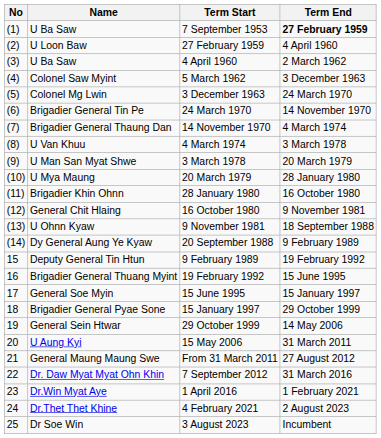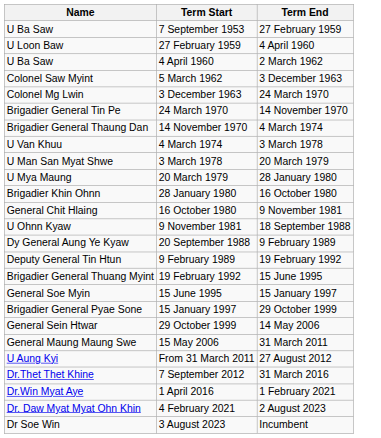 <table class="wikitable">
 <tr>
-<th>No</th>
 <th>Name</th>
 <th>Term Start</th>
 <th>Term End</th>
 </tr>
 <tr>
-<td>(1)</td>
 <td>U Ba Saw</td>
 <td>7 September 1953</td>
-<td><strong>27 February 1959</strong></td>
+<td>27 February 1959</td>
 </tr>
 <tr>
-<td>(2)</td>
 <td>U Loon Baw</td>
 <td>27 February 1959</td>
 <td>4 April 1960</td>
 </tr>
 <tr>
-<td>(3)</td>
 <td>U Ba Saw</td>
 <td>4 April 1960</td>
 <td>2 March 1962</td>
 </tr>
 <tr>
-<td>(4)</td>
 <td>Colonel Saw Myint</td>
 <td>5 March 1962</td>
 <td>3 December 1963</td>
 </tr>
 <tr>
-<td>(5)</td>
 <td>Colonel Mg Lwin</td>
 <td>3 December 1963</td>
 <td>24 March 1970</td>
 </tr>
 <tr>
-<td>(6)</td>
 <td>Brigadier General Tin Pe</td>
 <td>24 March 1970</td>
 <td>14 November 1970</td>
 </tr>
 <tr>
-<td>(7)</td>
 <td>Brigadier General Thaung Dan</td>
 <td>14 November 1970</td>
 <td>4 March 1974</td>
 </tr>
 <tr>
-<td>(8)</td>
 <td>U Van Khuu</td>
 <td>4 March 1974</td>
 <td>3 March 1978</td>
 </tr>
 <tr>
-<td>(9)</td>
 <td>U Man San Myat Shwe</td>
 <td>3 March 1978</td>
 <td>20 March 1979</td>
 </tr>
 <tr>
-<td>(10)</td>
 <td>U Mya Maung</td>
 <td>20 March 1979</td>
 <td>28 January 1980</td>
 </tr>
 <tr>
-<td>(11)</td>
 <td>Brigadier Khin Ohnn</td>
 <td>28 January 1980</td>
 <td>16 October 1980</td>
 </tr>
 <tr>
-<td>(12)</td>
 <td>General Chit Hlaing</td>
 <td>16 October 1980</td>
 <td>9 November 1981</td>
 </tr>
 <tr>
-<td>(13)</td>
 <td>U Ohnn Kyaw</td>
 <td>9 November 1981</td>
 <td>18 September 1988</td>
 </tr>
 <tr>
-<td>(14)</td>
 <td>Dy General Aung Ye Kyaw</td>
 <td>20 September 1988</td>
 <td>9 February 1989</td>
 </tr>
 <tr>
-<td>15</td>
 <td>Deputy General Tin Htun</td>
 <td>9 February 1989</td>
 <td>19 February 1992</td>
 </tr>
 <tr>
-<td>16</td>
 <td>Brigadier General Thuang Myint</td>
 <td>19 February 1992</td>
 <td>15 June 1995</td>
 </tr>
 <tr>
-<td>17</td>
 <td>General Soe Myin</td>
 <td>15 June 1995</td>
 <td>15 January 1997</td>
 </tr>
 <tr>
-<td>18</td>
 <td>Brigadier General Pyae Sone</td>
 <td>15 January 1997</td>
 <td>29 October 1999</td>
 </tr>
 <tr>
-<td>19</td>
 <td>General Sein Htwar</td>
 <td>29 October 1999</td>
 <td>14 May 2006</td>
 </tr>
 <tr>
-<td>20</td>
-<td><a href='#'>U Aung Kyi</a></td>
+<td>General Maung Maung Swe</td>
 <td>15 May 2006</td>
 <td>31 March 2011</td>
 </tr>
 <tr>
-<td>21</td>
-<td>General Maung Maung Swe</td>
+<td><a href='#'>U Aung Kyi</a></td>
 <td>From 31 March 2011</td>
 <td>27 August 2012</td>
 </tr>
 <tr>
-<td>22</td>
-<td><a href='#'>Dr. Daw Myat Myat Ohn Khin</a></td>
+<td><a href='#'>Dr.Thet Thet Khine</a></td>
 <td>7 September 2012</td>
 <td>31 March 2016</td>
 </tr>
 <tr>
-<td>23</td>
 <td><a href='#'>Dr.Win Myat Aye</a></td>
 <td>1 April 2016</td>
 <td>1 February 2021</td>
 </tr>
 <tr>
-<td>24</td>
-<td><a href='#'>Dr.Thet Thet Khine</a></td>
+<td><a href='#'>Dr. Daw Myat Myat Ohn Khin</a></td>
 <td>4 February 2021</td>
 <td>2 August 2023</td>
 </tr>
 <tr>
-<td>25</td>
 <td>Dr Soe Win</td>
 <td>3 August 2023</td>
 <td>Incumbent</td>
 </tr>
 </table>
